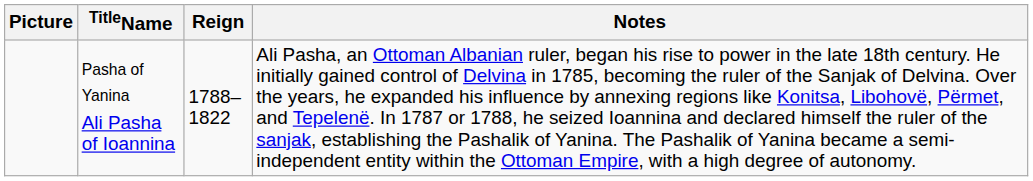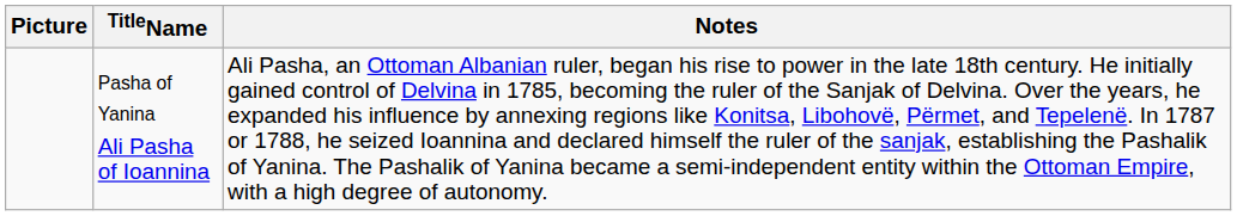 <table class="wikitable">
 <tr ->
 <th>Picture</th>
 <th><sup>Title</sup>Name</th>
-<th>Reign</th>
 <th>Notes</th>
 </tr>
 <tr ->
 <td></td>
 <td><sup>Pasha of Yanina</sup><br><a href='#'>Ali Pasha of Ioannina</a></td>
-<td>1788–1822</td>
 <td>Ali Pasha, an <a href='#'>Ottoman Albanian</a> ruler, began his rise to power in the late 18th century. He initially gained control of <a href='#'>Delvina</a> in 1785, becoming the ruler of the Sanjak of Delvina. Over the years, he expanded his influence by annexing regions like <a href='#'>Konitsa</a>, <a href='#'>Libohovë</a>, <a href='#'>Përmet</a>, and <a href='#'>Tepelenë</a>. In 1787 or 1788, he seized Ioannina and declared himself the ruler of the <a href='#'>sanjak</a>, establishing the Pashalik of Yanina. The Pashalik of Yanina became a semi-independent entity within the <a href='#'>Ottoman Empire</a>, with a high degree of autonomy.</td>
 </tr>
 </table>
